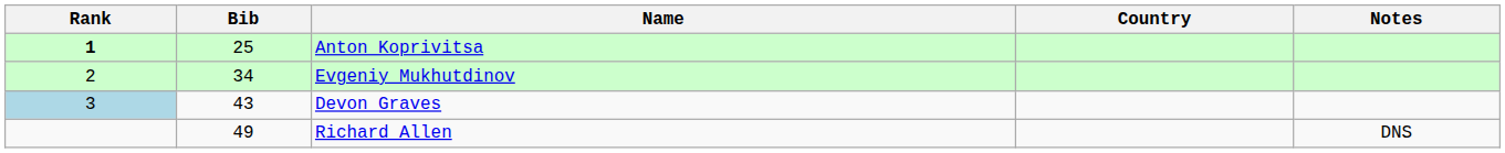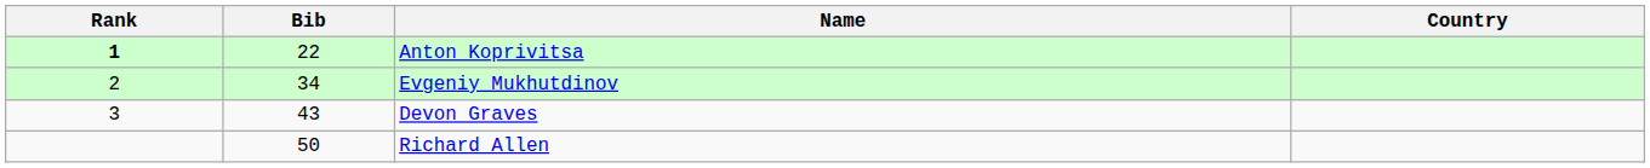 <table class="wikitable" style="text-align:center;" width=70%>
 <tr>
 <th>Rank</th>
 <th>Bib</th>
 <th>Name</th>
 <th>Country</th>
-<th>Notes</th>
 </tr>
 <tr bgcolor=ccffcc>
 <td><strong>1</strong></td>
-<td>25</td>
+<td>22</td>
 <td align=left><a href='#'>Anton Koprivitsa</a></td>
 <td align=left></td>
-<td></td>
 </tr>
 <tr bgcolor=ccffcc>
 <td>2</td>
 <td>34</td>
 <td align=left><a href='#'>Evgeniy Mukhutdinov</a></td>
 <td align=left></td>
-<td></td>
 </tr>
 <tr>
-<td style="background: lightblue;">3</td>
+<td>3</td>
 <td>43</td>
 <td align=left><a href='#'>Devon Graves</a></td>
 <td align=left></td>
-<td></td>
 </tr>
 <tr>
 <td></td>
-<td>49</td>
+<td>50</td>
 <td align=left><a href='#'>Richard Allen</a></td>
 <td align=left></td>
-<td>DNS</td>
 </tr>
 </table>
